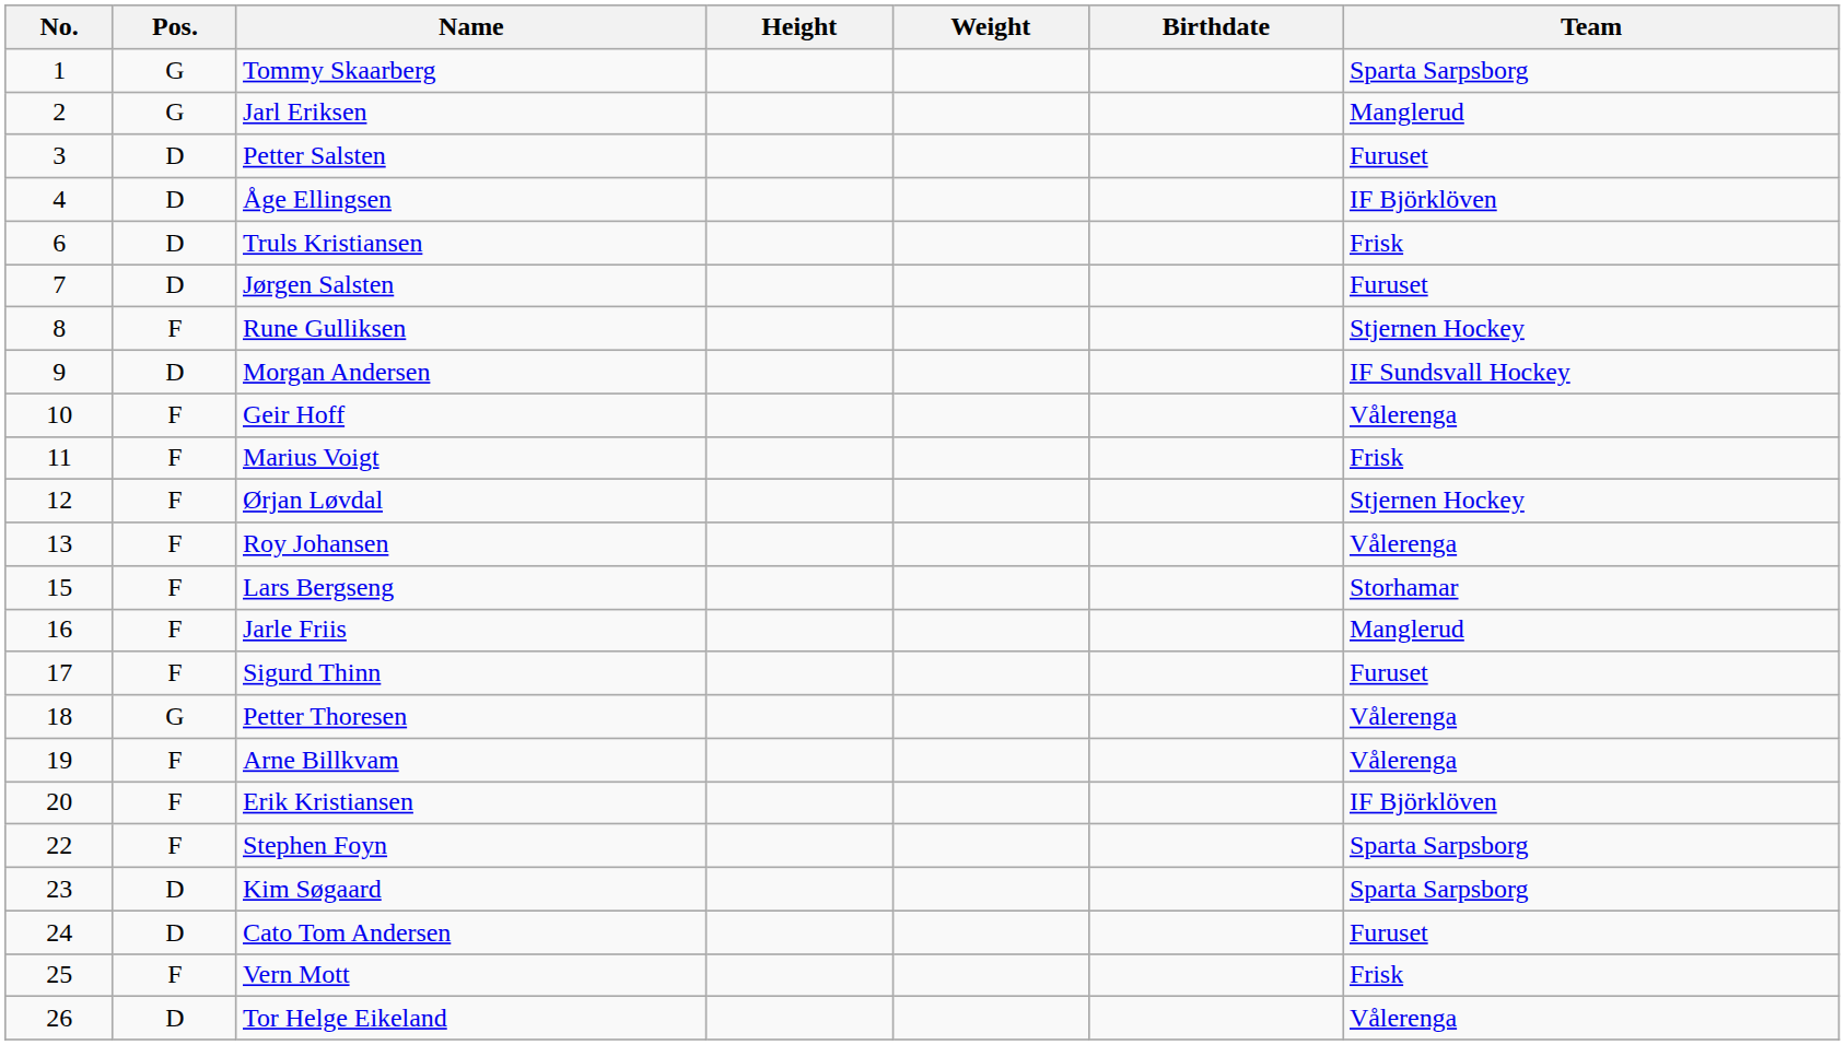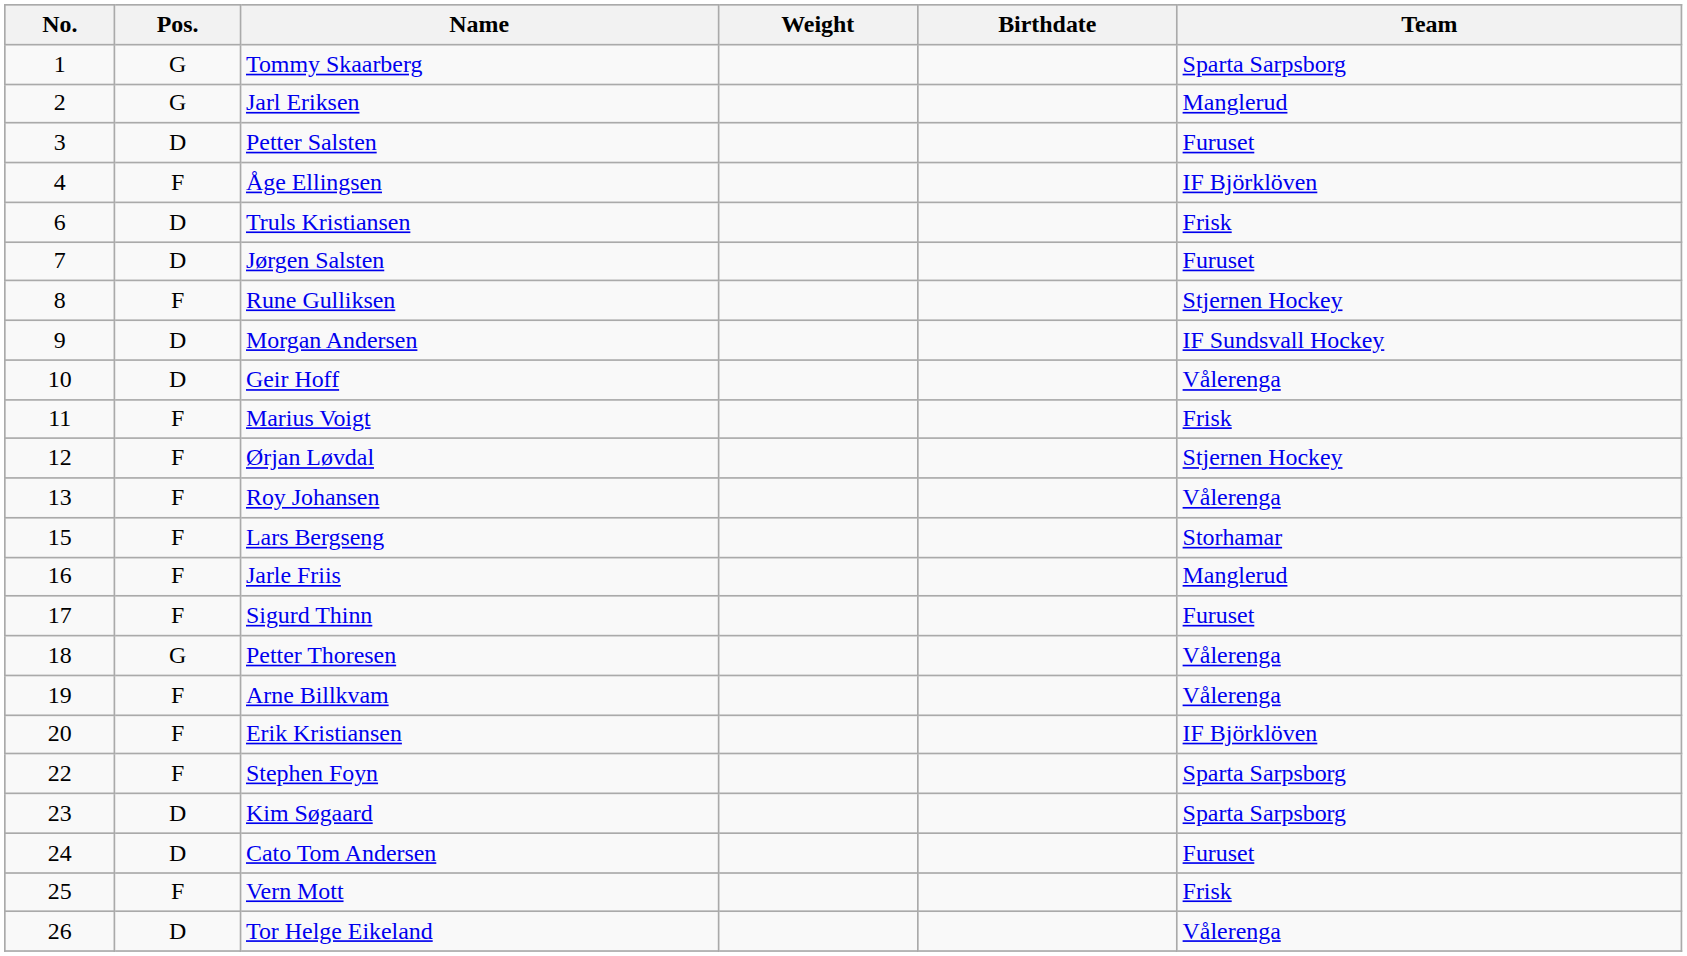 <table class="wikitable sortable" width="80%" style="font-size: 90%; text-align: center;">
 <tr>
 <th>No.</th>
 <th>Pos.</th>
 <th>Name</th>
-<th>Height</th>
 <th>Weight</th>
 <th>Birthdate</th>
 <th>Team</th>
 </tr>
 <tr>
 <td>1</td>
 <td>G</td>
 <td style="text-align:left;"><a href='#'>Tommy Skaarberg</a></td>
 <td></td>
-<td></td>
 <td style="text-align:right;"></td>
 <td style="text-align:left;"> <a href='#'>Sparta Sarpsborg</a></td>
 </tr>
 <tr>
 <td>2</td>
 <td>G</td>
 <td style="text-align:left;"><a href='#'>Jarl Eriksen</a></td>
-<td></td>
 <td></td>
 <td style="text-align:right;"></td>
 <td style="text-align:left;"> <a href='#'>Manglerud</a></td>
 </tr>
 <tr>
 <td>3</td>
 <td>D</td>
 <td style="text-align:left;"><a href='#'>Petter Salsten</a></td>
 <td></td>
-<td></td>
 <td style="text-align:right;"></td>
 <td style="text-align:left;"> <a href='#'>Furuset</a></td>
 </tr>
 <tr>
 <td>4</td>
-<td>D</td>
+<td>F</td>
 <td style="text-align:left;"><a href='#'>Åge Ellingsen</a></td>
-<td></td>
 <td></td>
 <td style="text-align:right;"></td>
 <td style="text-align:left;"> <a href='#'>IF Björklöven</a></td>
 </tr>
 <tr>
 <td>6</td>
 <td>D</td>
 <td style="text-align:left;"><a href='#'>Truls Kristiansen</a></td>
 <td></td>
-<td></td>
 <td style="text-align:right;"></td>
 <td style="text-align:left;"> <a href='#'>Frisk</a></td>
 </tr>
 <tr>
 <td>7</td>
 <td>D</td>
 <td style="text-align:left;"><a href='#'>Jørgen Salsten</a></td>
-<td></td>
 <td></td>
 <td style="text-align:right;"></td>
 <td style="text-align:left;"> <a href='#'>Furuset</a></td>
 </tr>
 <tr>
 <td>8</td>
 <td>F</td>
 <td style="text-align:left;"><a href='#'>Rune Gulliksen</a></td>
 <td></td>
-<td></td>
 <td style="text-align:right;"></td>
 <td style="text-align:left;"> <a href='#'>Stjernen Hockey</a></td>
 </tr>
 <tr>
 <td>9</td>
 <td>D</td>
 <td style="text-align:left;"><a href='#'>Morgan Andersen</a></td>
 <td></td>
-<td></td>
 <td style="text-align:right;"></td>
 <td style="text-align:left;"> <a href='#'>IF Sundsvall Hockey</a></td>
 </tr>
 <tr>
 <td>10</td>
-<td>F</td>
+<td>D</td>
 <td style="text-align:left;"><a href='#'>Geir Hoff</a></td>
-<td></td>
 <td></td>
 <td style="text-align:right;"></td>
 <td style="text-align:left;"> <a href='#'>Vålerenga</a></td>
 </tr>
 <tr>
 <td>11</td>
 <td>F</td>
 <td style="text-align:left;"><a href='#'>Marius Voigt</a></td>
 <td></td>
-<td></td>
 <td style="text-align:right;"></td>
 <td style="text-align:left;"> <a href='#'>Frisk</a></td>
 </tr>
 <tr>
 <td>12</td>
 <td>F</td>
 <td style="text-align:left;"><a href='#'>Ørjan Løvdal</a></td>
-<td></td>
 <td></td>
 <td style="text-align:right;"></td>
 <td style="text-align:left;"> <a href='#'>Stjernen Hockey</a></td>
 </tr>
 <tr>
 <td>13</td>
 <td>F</td>
 <td style="text-align:left;"><a href='#'>Roy Johansen</a></td>
 <td></td>
-<td></td>
 <td style="text-align:right;"></td>
 <td style="text-align:left;"> <a href='#'>Vålerenga</a></td>
 </tr>
 <tr>
 <td>15</td>
 <td>F</td>
 <td style="text-align:left;"><a href='#'>Lars Bergseng</a></td>
-<td></td>
 <td></td>
 <td style="text-align:right;"></td>
 <td style="text-align:left;"> <a href='#'>Storhamar</a></td>
 </tr>
 <tr>
 <td>16</td>
 <td>F</td>
 <td style="text-align:left;"><a href='#'>Jarle Friis</a></td>
 <td></td>
-<td></td>
 <td style="text-align:right;"></td>
 <td style="text-align:left;"> <a href='#'>Manglerud</a></td>
 </tr>
 <tr>
 <td>17</td>
 <td>F</td>
 <td style="text-align:left;"><a href='#'>Sigurd Thinn</a></td>
-<td></td>
 <td></td>
 <td style="text-align:right;"></td>
 <td style="text-align:left;"> <a href='#'>Furuset</a></td>
 </tr>
 <tr>
 <td>18</td>
 <td>G</td>
 <td style="text-align:left;"><a href='#'>Petter Thoresen</a></td>
 <td></td>
-<td></td>
 <td style="text-align:right;"></td>
 <td style="text-align:left;"> <a href='#'>Vålerenga</a></td>
 </tr>
 <tr>
 <td>19</td>
 <td>F</td>
 <td style="text-align:left;"><a href='#'>Arne Billkvam</a></td>
-<td></td>
 <td></td>
 <td style="text-align:right;"></td>
 <td style="text-align:left;"> <a href='#'>Vålerenga</a></td>
 </tr>
 <tr>
 <td>20</td>
 <td>F</td>
 <td style="text-align:left;"><a href='#'>Erik Kristiansen</a></td>
 <td></td>
-<td></td>
 <td style="text-align:right;"></td>
 <td style="text-align:left;"> <a href='#'>IF Björklöven</a></td>
 </tr>
 <tr>
 <td>22</td>
 <td>F</td>
 <td style="text-align:left;"><a href='#'>Stephen Foyn</a></td>
-<td></td>
 <td></td>
 <td style="text-align:right;"></td>
 <td style="text-align:left;"> <a href='#'>Sparta Sarpsborg</a></td>
 </tr>
 <tr>
 <td>23</td>
 <td>D</td>
 <td style="text-align:left;"><a href='#'>Kim Søgaard</a></td>
 <td></td>
-<td></td>
 <td style="text-align:right;"></td>
 <td style="text-align:left;"> <a href='#'>Sparta Sarpsborg</a></td>
 </tr>
 <tr>
 <td>24</td>
 <td>D</td>
 <td style="text-align:left;"><a href='#'>Cato Tom Andersen</a></td>
-<td></td>
 <td></td>
 <td style="text-align:right;"></td>
 <td style="text-align:left;"> <a href='#'>Furuset</a></td>
 </tr>
 <tr>
 <td>25</td>
 <td>F</td>
 <td style="text-align:left;"><a href='#'>Vern Mott</a></td>
 <td></td>
-<td></td>
 <td style="text-align:right;"></td>
 <td style="text-align:left;"> <a href='#'>Frisk</a></td>
 </tr>
 <tr>
 <td>26</td>
 <td>D</td>
 <td style="text-align:left;"><a href='#'>Tor Helge Eikeland</a></td>
 <td></td>
-<td></td>
 <td style="text-align:right;"></td>
 <td style="text-align:left;"> <a href='#'>Vålerenga</a></td>
 </tr>
 </table>
